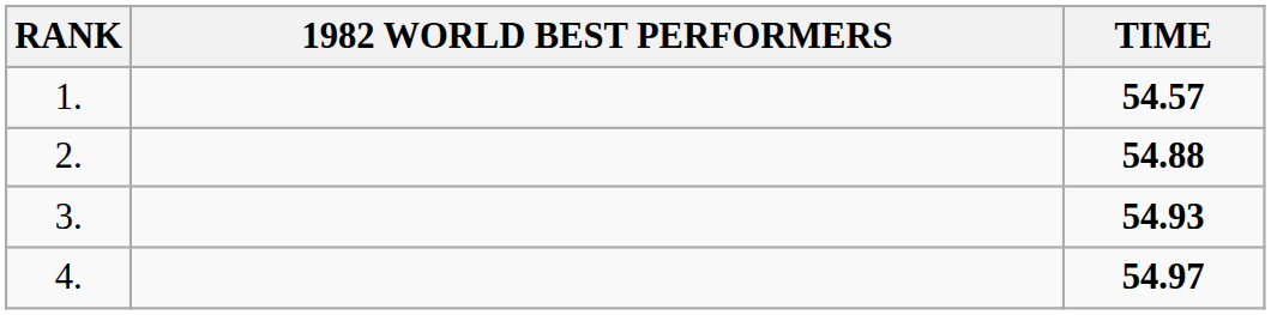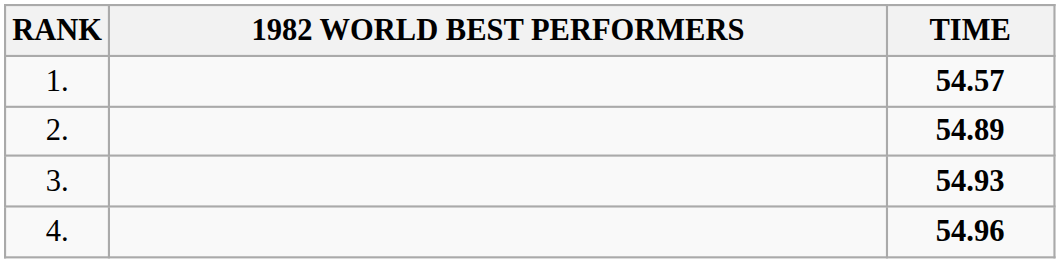 <table class="wikitable" style="border-collapse: collapse; font-size: 90%;">
 <tr>
 <th>RANK</th>
 <th align="center" style="width: 25em">1982 WORLD BEST PERFORMERS</th>
 <th align="center" style="width: 5em">TIME</th>
 </tr>
 <tr>
 <td align="center">1.</td>
 <td></td>
 <td align="center"><strong>54.57</strong></td>
 </tr>
 <tr>
 <td align="center">2.</td>
 <td></td>
-<td align="center"><strong>54.88</strong></td>
+<td align="center"><strong>54.89</strong></td>
 </tr>
 <tr>
 <td align="center">3.</td>
 <td></td>
 <td align="center"><strong>54.93</strong></td>
 </tr>
 <tr>
 <td align="center">4.</td>
 <td></td>
-<td align="center"><strong>54.97</strong></td>
+<td align="center"><strong>54.96</strong></td>
 </tr>
 </table>
